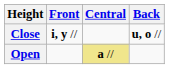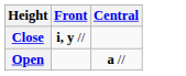 <table class="wikitable" style="text-align:center;">
 <tr>
 <th scope="col">Height</th>
 <th scope="col"><a href='#'>Front</a></th>
 <th scope="col"><a href='#'>Central</a></th>
-<th scope="col"><a href='#'>Back</a></th>
 </tr>
 <tr>
 <th scope="row"><strong><a href='#'>Close</a></strong></th>
 <td><strong>i, y</strong> //</td>
 <td></td>
-<td><strong>u, o</strong> //</td>
 </tr>
 <tr>
 <th scope="row"><strong><a href='#'>Open</a></strong></th>
 <td></td>
-<td style="background: khaki;"><strong>a</strong> //</td>
-<td></td>
+<td><strong>a</strong> //</td>
 </tr>
 </table>
